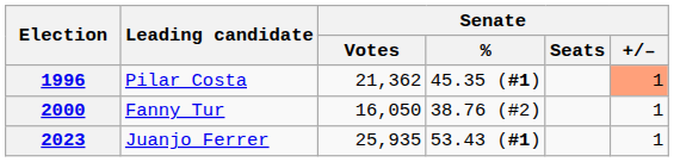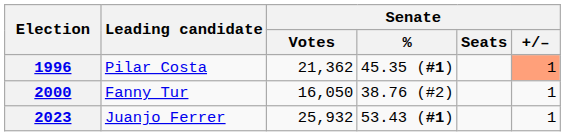 <table class="wikitable" style="text-align:right;">
 <tr>
 <th rowspan="2" width="75">Election</th>
 <th rowspan="2">Leading candidate</th>
 <th colspan="4">Senate</th>
 </tr>
 <tr>
 <th width="70">Votes</th>
 <th>%</th>
 <th>Seats</th>
 <th width="35">+/–</th>
 </tr>
 <tr>
 <th><a href='#'>1996</a></th>
 <td align="left"><a href='#'>Pilar Costa</a></td>
 <td>21,362</td>
 <td>45.35 (<strong>#1</strong>)</td>
 <td></td>
 <td style="background: lightsalmon;">1</td>
 </tr>
 <tr>
 <th><a href='#'>2000</a></th>
 <td align="left"><a href='#'>Fanny Tur</a></td>
 <td>16,050</td>
 <td>38.76 (#2)</td>
 <td></td>
 <td>1</td>
 </tr>
 <tr>
 <th><a href='#'>2023</a></th>
 <td align="left"><a href='#'>Juanjo Ferrer</a></td>
-<td>25,935</td>
+<td>25,932</td>
 <td>53.43 (<strong>#1</strong>)</td>
 <td></td>
 <td>1</td>
 </tr>
 </table>
